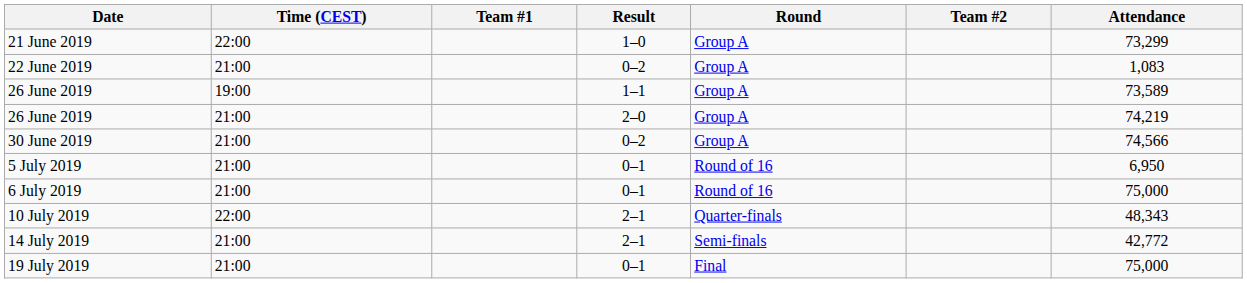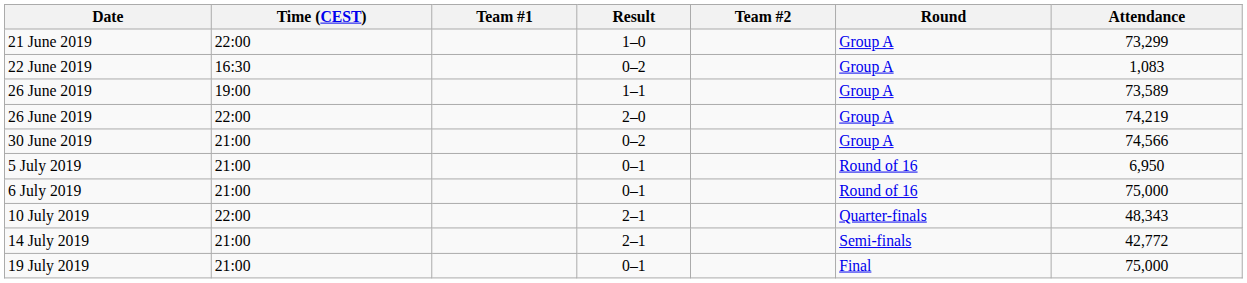 <table class="wikitable" style="text-align: left;" width="100%">
 <tr>
 <th>Date</th>
 <th>Time (<a href='#'>CEST</a>)</th>
 <th>Team #1</th>
 <th>Result</th>
+<th>Team #2</th>
 <th>Round</th>
-<th>Team #2</th>
 <th>Attendance</th>
 </tr>
 <tr>
 <td>21 June 2019</td>
 <td>22:00</td>
 <td></td>
 <td style="text-align:center;">1–0</td>
+<td></td>
 <td><a href='#'>Group A</a></td>
-<td></td>
 <td style="text-align:center;">73,299</td>
 </tr>
 <tr>
 <td>22 June 2019</td>
-<td>21:00</td>
+<td>16:30</td>
 <td></td>
 <td style="text-align:center;">0–2</td>
+<td></td>
 <td><a href='#'>Group A</a></td>
-<td></td>
 <td style="text-align:center;">1,083</td>
 </tr>
 <tr>
 <td>26 June 2019</td>
 <td>19:00</td>
 <td></td>
 <td style="text-align:center;">1–1</td>
+<td></td>
 <td><a href='#'>Group A</a></td>
-<td></td>
 <td style="text-align:center;">73,589</td>
 </tr>
 <tr>
 <td>26 June 2019</td>
-<td>21:00</td>
+<td>22:00</td>
 <td></td>
 <td style="text-align:center;">2–0</td>
+<td></td>
 <td><a href='#'>Group A</a></td>
-<td></td>
 <td style="text-align:center;">74,219</td>
 </tr>
 <tr>
 <td>30 June 2019</td>
 <td>21:00</td>
 <td></td>
 <td style="text-align:center;">0–2</td>
+<td></td>
 <td><a href='#'>Group A</a></td>
-<td></td>
 <td style="text-align:center;">74,566</td>
 </tr>
 <tr>
 <td>5 July 2019</td>
 <td>21:00</td>
 <td></td>
 <td style="text-align:center;">0–1</td>
+<td></td>
 <td><a href='#'>Round of 16</a></td>
-<td></td>
 <td style="text-align:center;">6,950</td>
 </tr>
 <tr>
 <td>6 July 2019</td>
 <td>21:00</td>
 <td></td>
 <td style="text-align:center;">0–1</td>
+<td></td>
 <td><a href='#'>Round of 16</a></td>
-<td></td>
 <td style="text-align:center;">75,000</td>
 </tr>
 <tr>
 <td>10 July 2019</td>
 <td>22:00</td>
 <td></td>
 <td style="text-align:center;">2–1</td>
+<td></td>
 <td><a href='#'>Quarter-finals</a></td>
-<td></td>
 <td style="text-align:center;">48,343</td>
 </tr>
 <tr>
 <td>14 July 2019</td>
 <td>21:00</td>
 <td></td>
 <td style="text-align:center;">2–1</td>
+<td></td>
 <td><a href='#'>Semi-finals</a></td>
-<td></td>
 <td style="text-align:center;">42,772</td>
 </tr>
 <tr>
 <td>19 July 2019</td>
 <td>21:00</td>
 <td></td>
 <td style="text-align:center;">0–1</td>
+<td></td>
 <td><a href='#'>Final</a></td>
-<td></td>
 <td style="text-align:center;">75,000</td>
 </tr>
 </table>
